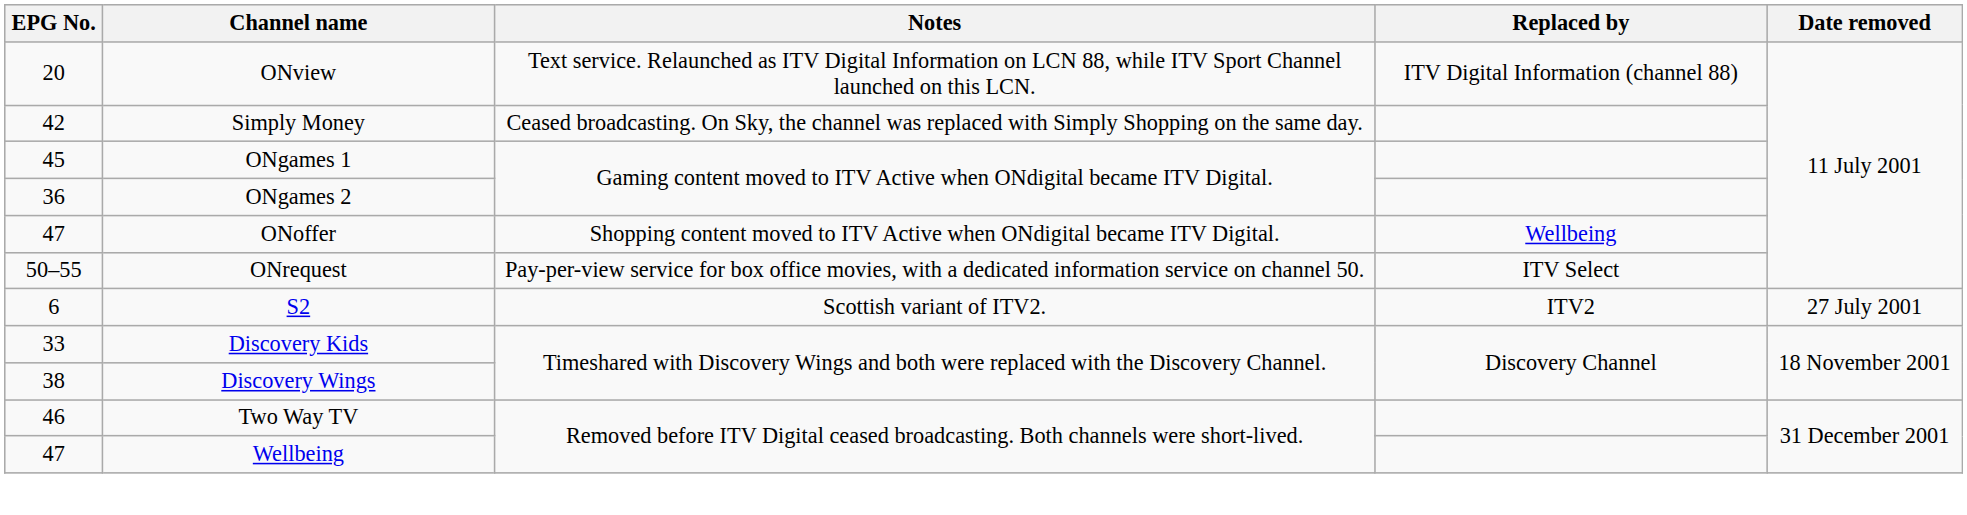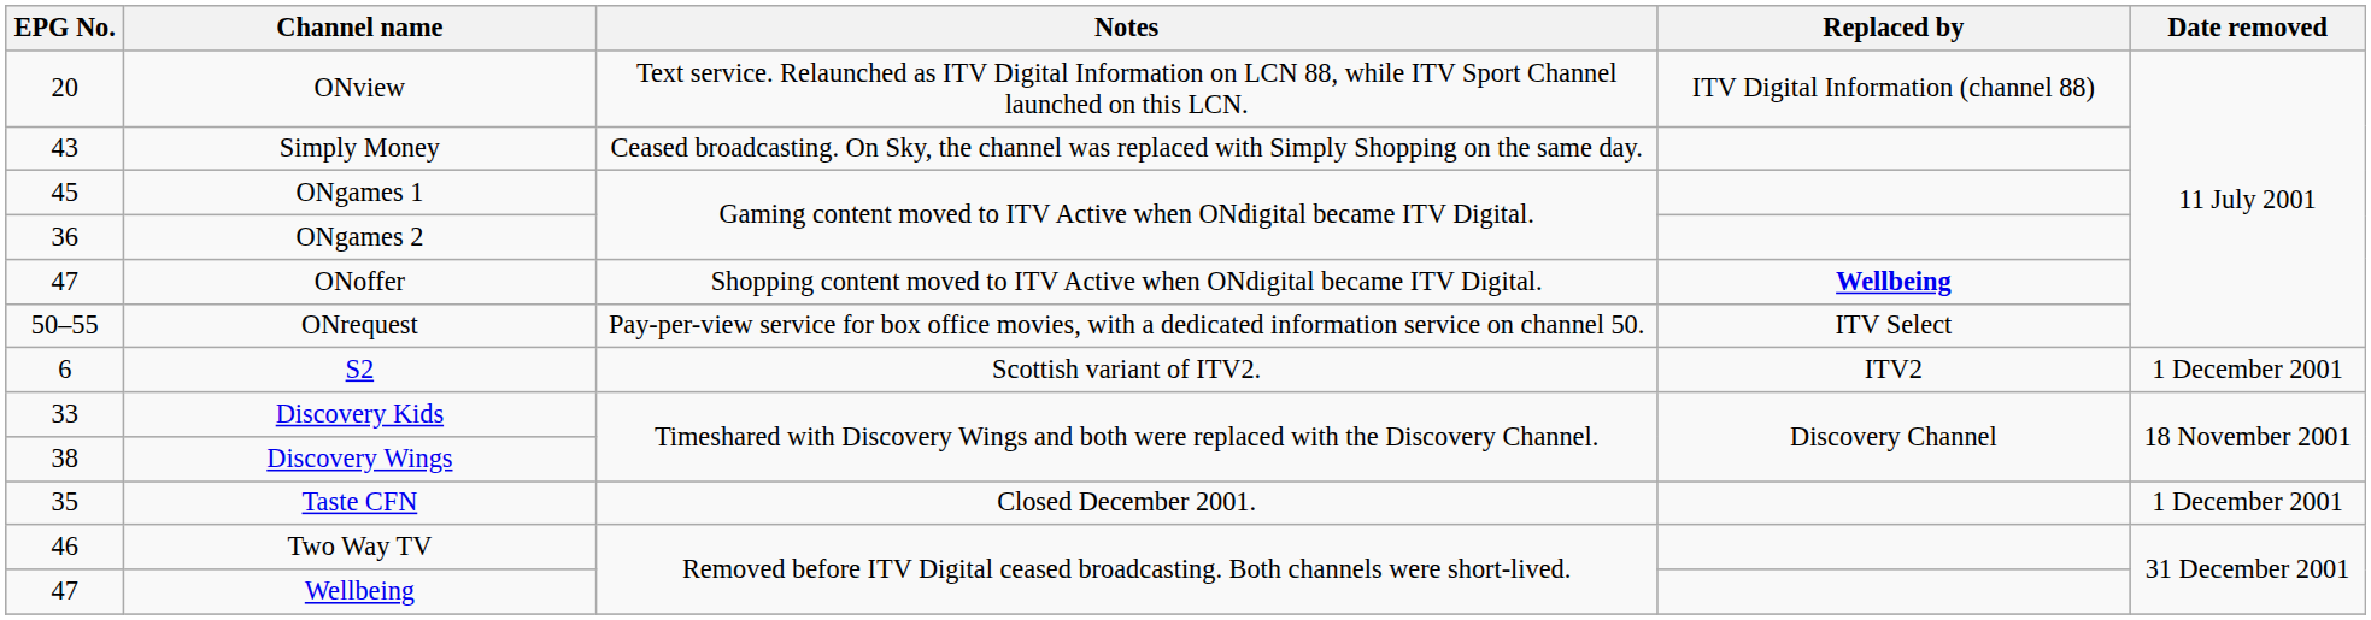 <table class="wikitable sortable" style="font-size:90%; text-align:center; width:100%;">
 <tr>
 <th style="width:5%;">EPG No.</th>
 <th style="width:20%;">Channel name</th>
 <th style="width:45%;">Notes</th>
 <th style="width:20%;">Replaced by</th>
 <th style="width:10%;">Date removed</th>
 </tr>
 <tr>
 <td>20</td>
 <td>ONview</td>
 <td>Text service. Relaunched as ITV Digital Information on LCN 88, while ITV Sport Channel launched on this LCN.</td>
 <td>ITV Digital Information (channel 88)</td>
 <td rowspan="6">11 July 2001</td>
 </tr>
 <tr>
-<td>42</td>
+<td>43</td>
 <td>Simply Money</td>
 <td>Ceased broadcasting. On Sky, the channel was replaced with Simply Shopping on the same day.</td>
 <td></td>
 </tr>
 <tr>
 <td>45</td>
 <td>ONgames 1</td>
 <td rowspan="2">Gaming content moved to ITV Active when ONdigital became ITV Digital.</td>
 <td></td>
 </tr>
 <tr>
 <td>36</td>
 <td>ONgames 2</td>
 <td></td>
 </tr>
 <tr>
 <td>47</td>
 <td>ONoffer</td>
 <td>Shopping content moved to ITV Active when ONdigital became ITV Digital.</td>
-<td><a href='#'>Wellbeing</a></td>
+<td><strong><a href='#'>Wellbeing</a></strong></td>
 </tr>
 <tr>
 <td>50–55</td>
 <td>ONrequest</td>
 <td>Pay-per-view service for box office movies, with a dedicated information service on channel 50.</td>
 <td>ITV Select</td>
 </tr>
 <tr>
 <td>6</td>
 <td><a href='#'>S2</a></td>
 <td>Scottish variant of ITV2.</td>
 <td>ITV2</td>
-<td>27 July 2001</td>
+<td>1 December 2001</td>
 </tr>
 <tr>
 <td>33</td>
 <td><a href='#'>Discovery Kids</a></td>
 <td rowspan="2">Timeshared with Discovery Wings and both were replaced with the Discovery Channel.</td>
 <td rowspan="2">Discovery Channel</td>
 <td rowspan="2">18 November 2001</td>
 </tr>
 <tr>
 <td>38</td>
 <td><a href='#'>Discovery Wings</a></td>
+</tr>
+<tr>
+<td>35</td>
+<td><a href='#'>Taste CFN</a></td>
+<td>Closed December 2001.</td>
+<td></td>
+<td>1 December 2001</td>
 </tr>
 <tr>
 <td>46</td>
 <td>Two Way TV</td>
 <td rowspan="2">Removed before ITV Digital ceased broadcasting. Both channels were short-lived.</td>
 <td></td>
 <td rowspan="2">31 December 2001</td>
 </tr>
 <tr>
 <td>47</td>
 <td><a href='#'>Wellbeing</a></td>
 <td></td>
 </tr>
 </table>
